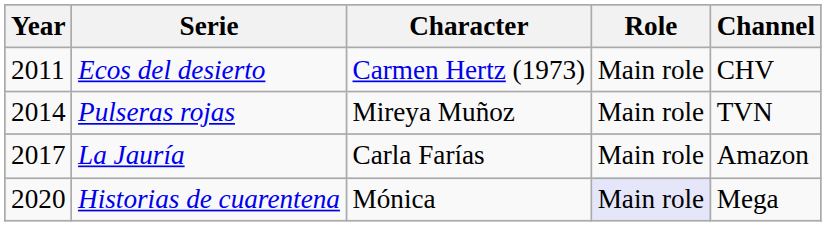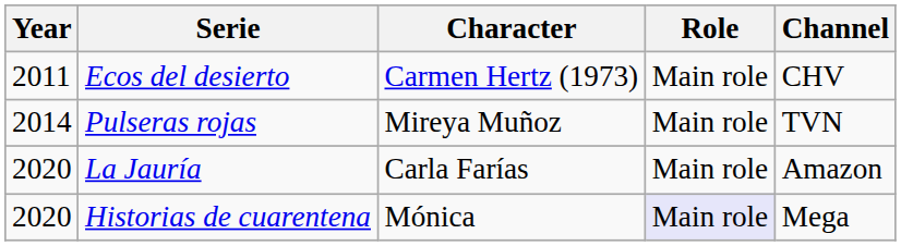 <table class="wikitable">
 <tr>
 <th>Year</th>
 <th>Serie</th>
 <th>Character</th>
 <th>Role</th>
 <th>Channel</th>
 </tr>
 <tr>
 <td>2011</td>
 <td><em><a href='#'>Ecos del desierto</a></em></td>
 <td><a href='#'>Carmen Hertz</a> (1973)</td>
 <td>Main role</td>
 <td>CHV</td>
 </tr>
 <tr>
 <td>2014</td>
 <td><em><a href='#'>Pulseras rojas</a></em></td>
 <td>Mireya Muñoz</td>
 <td>Main role</td>
 <td>TVN</td>
 </tr>
 <tr>
-<td>2017</td>
+<td>2020</td>
 <td><em><a href='#'>La Jauría</a></em></td>
 <td>Carla Farías</td>
 <td>Main role</td>
 <td>Amazon</td>
 </tr>
 <tr>
 <td>2020</td>
 <td><em><a href='#'>Historias de cuarentena</a></em></td>
 <td>Mónica</td>
 <td style="background: lavender;">Main role</td>
 <td>Mega</td>
 </tr>
 </table>
